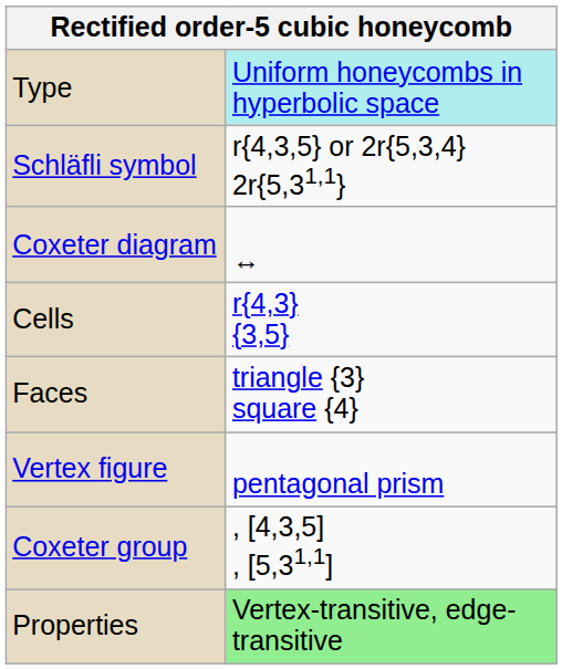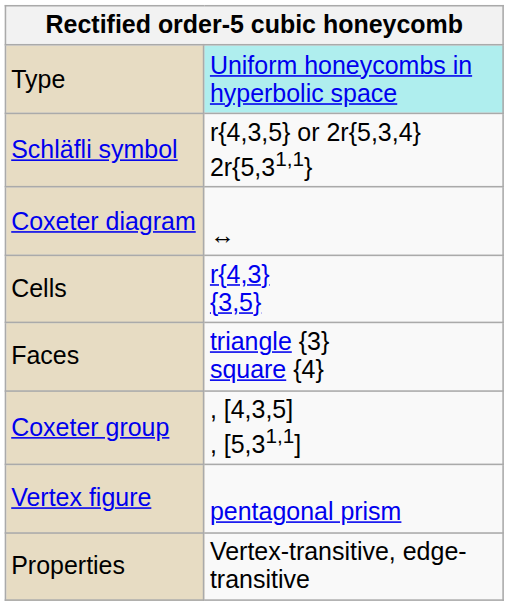 <table class="wikitable" align="right" style="margin-left:10px" width="320">
 <tr>
 <th bgcolor=#e7dcc3 colspan=2>Rectified order-5 cubic honeycomb<br></th>
 </tr>
 <tr>
 <td bgcolor=#e7dcc3>Type</td>
 <td style="background: paleturquoise;"><a href='#'>Uniform honeycombs in hyperbolic space</a></td>
 </tr>
 <tr>
 <td bgcolor=#e7dcc3><a href='#'>Schläfli symbol</a></td>
 <td>r{4,3,5} or 2r{5,3,4}<br>2r{5,3<sup>1,1</sup>}</td>
 </tr>
 <tr>
 <td width=120 bgcolor=#e7dcc3><a href='#'>Coxeter diagram</a></td>
 <td><br> ↔ </td>
 </tr>
 <tr>
 <td bgcolor=#e7dcc3>Cells</td>
 <td><a href='#'>r{4,3}</a> <br><a href='#'>{3,5}</a> </td>
 </tr>
 <tr>
 <td bgcolor=#e7dcc3>Faces</td>
 <td><a href='#'>triangle</a> {3}<br><a href='#'>square</a> {4}</td>
 </tr>
 <tr>
+<td bgcolor=#e7dcc3><a href='#'>Coxeter group</a></td>
+<td>, [4,3,5]<br>, [5,3<sup>1,1</sup>]</td>
+</tr>
+<tr>
 <td bgcolor=#e7dcc3><a href='#'>Vertex figure</a></td>
 <td><br><a href='#'>pentagonal prism</a></td>
 </tr>
 <tr>
-<td bgcolor=#e7dcc3><a href='#'>Coxeter group</a></td>
-<td>, [4,3,5]<br>, [5,3<sup>1,1</sup>]</td>
-</tr>
-<tr>
 <td bgcolor=#e7dcc3>Properties</td>
-<td style="background: lightgreen;">Vertex-transitive, edge-transitive</td>
+<td>Vertex-transitive, edge-transitive</td>
 </tr>
 </table>
